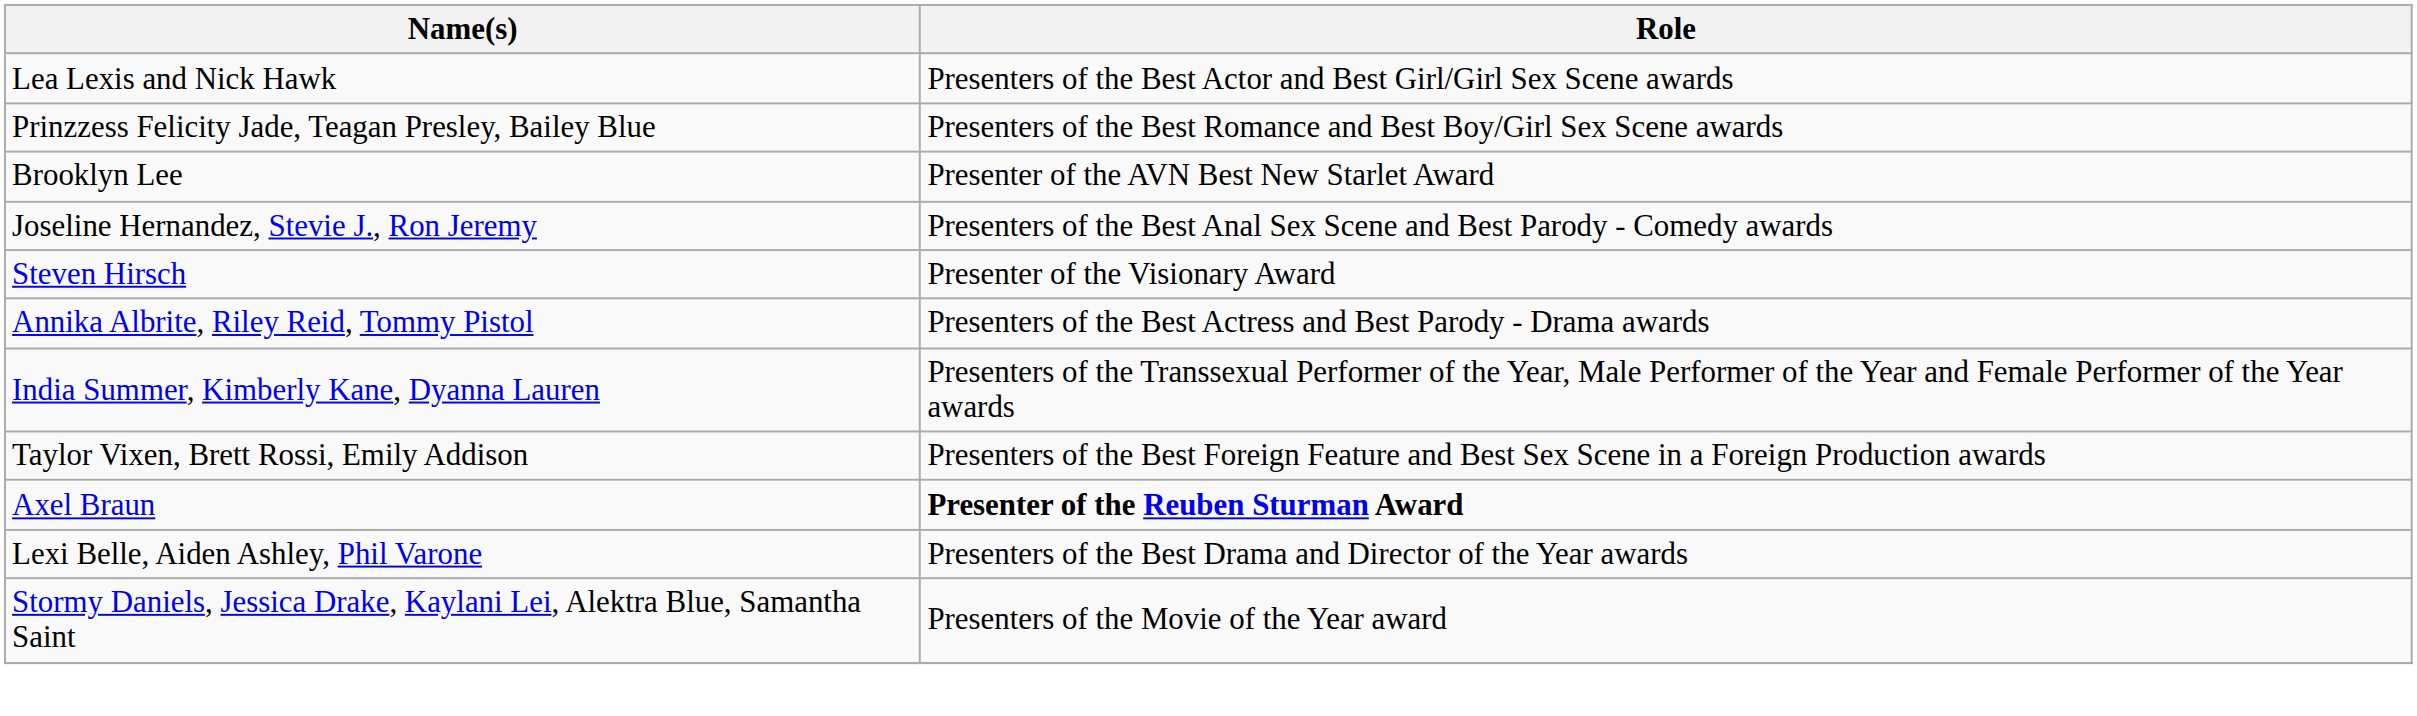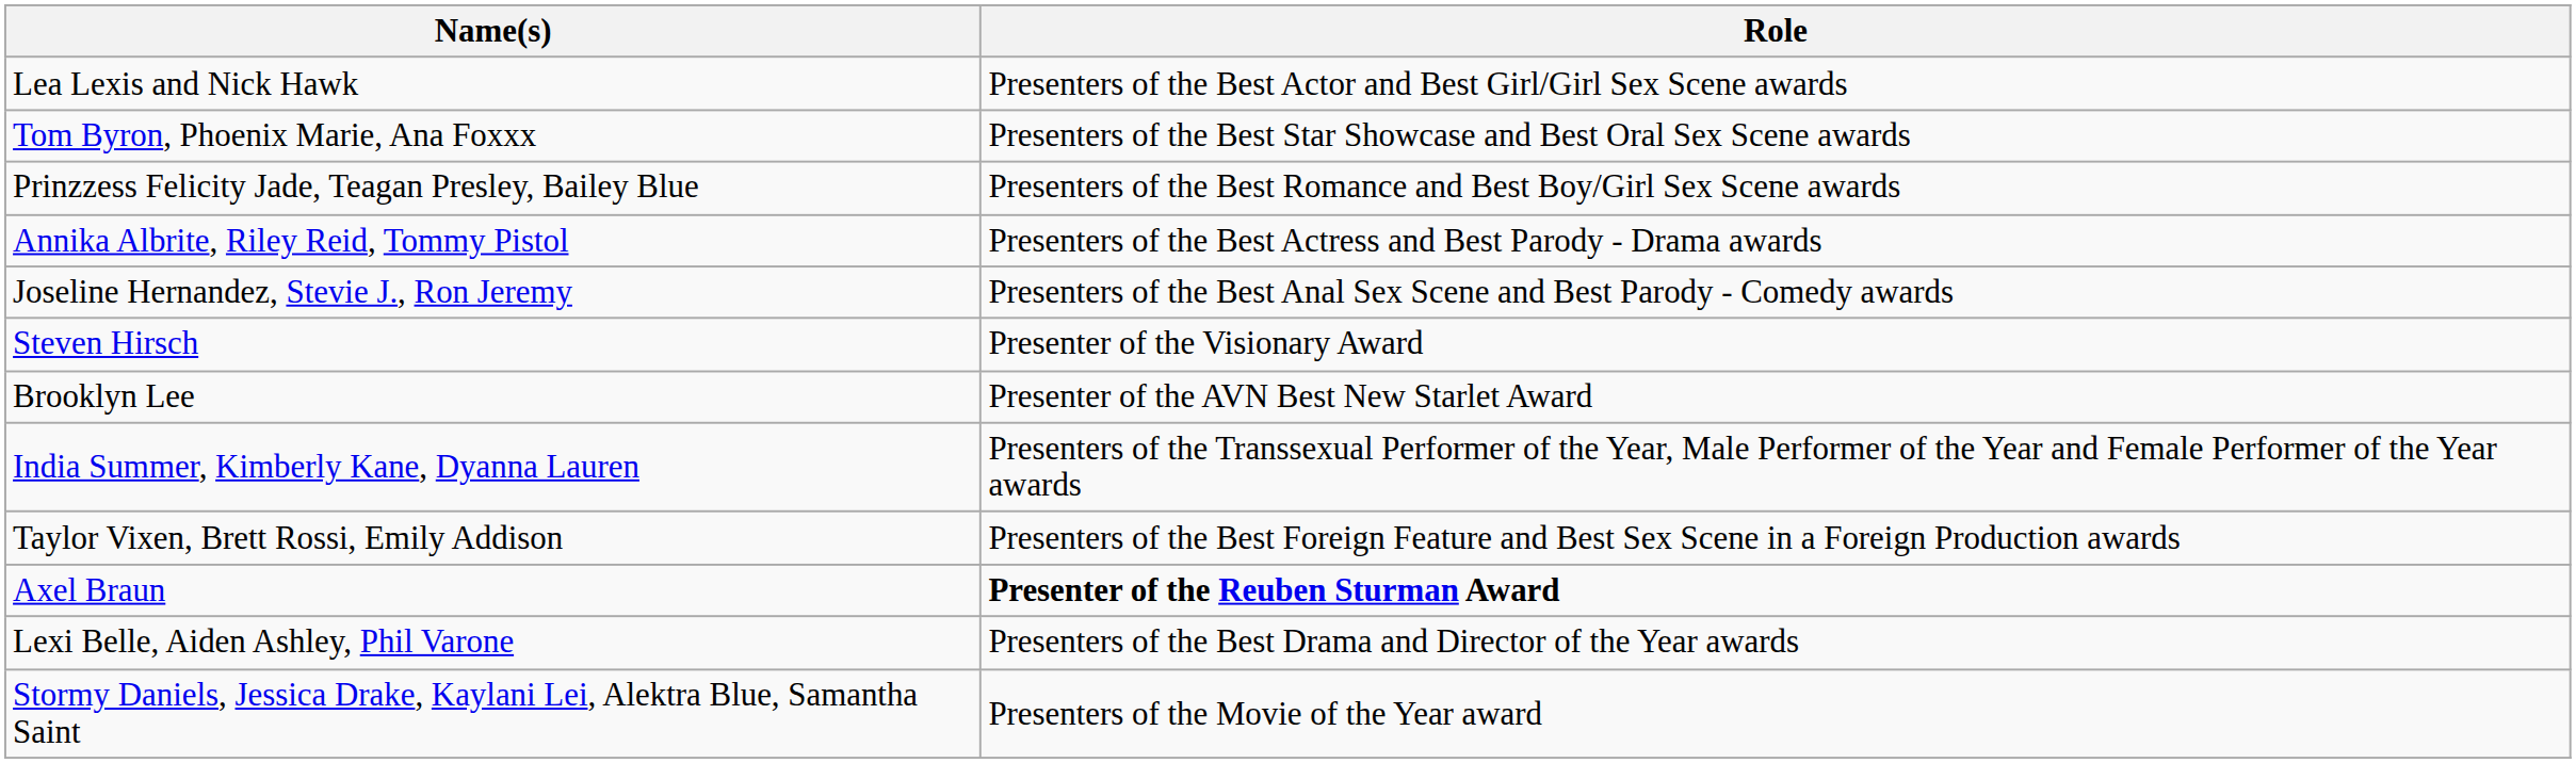 <table class="wikitable">
 <tr>
 <th>Name(s)</th>
 <th>Role</th>
 </tr>
 <tr>
 <td>Lea Lexis and Nick Hawk</td>
 <td>Presenters of the Best Actor and Best Girl/Girl Sex Scene awards</td>
 </tr>
 <tr>
+<td><a href='#'>Tom Byron</a>, Phoenix Marie, Ana Foxxx</td>
+<td>Presenters of the Best Star Showcase and Best Oral Sex Scene awards</td>
+</tr>
+<tr>
 <td>Prinzzess Felicity Jade, Teagan Presley, Bailey Blue</td>
 <td>Presenters of the Best Romance and Best Boy/Girl Sex Scene awards</td>
 </tr>
 <tr>
-<td>Brooklyn Lee</td>
-<td>Presenter of the AVN Best New Starlet Award</td>
+<td><a href='#'>Annika Albrite</a>, <a href='#'>Riley Reid</a>, <a href='#'>Tommy Pistol</a></td>
+<td>Presenters of the Best Actress and Best Parody - Drama awards</td>
 </tr>
 <tr>
 <td>Joseline Hernandez, <a href='#'>Stevie J.</a>, <a href='#'>Ron Jeremy</a></td>
 <td>Presenters of the Best Anal Sex Scene and Best Parody - Comedy awards</td>
 </tr>
 <tr>
 <td><a href='#'>Steven Hirsch</a></td>
 <td>Presenter of the Visionary Award</td>
 </tr>
 <tr>
-<td><a href='#'>Annika Albrite</a>, <a href='#'>Riley Reid</a>, <a href='#'>Tommy Pistol</a></td>
-<td>Presenters of the Best Actress and Best Parody - Drama awards</td>
+<td>Brooklyn Lee</td>
+<td>Presenter of the AVN Best New Starlet Award</td>
 </tr>
 <tr>
 <td><a href='#'>India Summer</a>, <a href='#'>Kimberly Kane</a>, <a href='#'>Dyanna Lauren</a></td>
 <td>Presenters of the Transsexual Performer of the Year, Male Performer of the Year and Female Performer of the Year awards</td>
 </tr>
 <tr>
 <td>Taylor Vixen, Brett Rossi, Emily Addison</td>
 <td>Presenters of the Best Foreign Feature and Best Sex Scene in a Foreign Production awards</td>
 </tr>
 <tr>
 <td><a href='#'>Axel Braun</a></td>
 <td><strong>Presenter of the <a href='#'>Reuben Sturman</a> Award</strong></td>
 </tr>
 <tr>
 <td>Lexi Belle, Aiden Ashley, <a href='#'>Phil Varone</a></td>
 <td>Presenters of the Best Drama and Director of the Year awards</td>
 </tr>
 <tr>
 <td><a href='#'>Stormy Daniels</a>, <a href='#'>Jessica Drake</a>, <a href='#'>Kaylani Lei</a>, Alektra Blue, Samantha Saint</td>
 <td>Presenters of the Movie of the Year award</td>
 </tr>
 <tr>
 </tr>
 </table>
